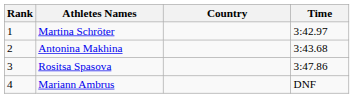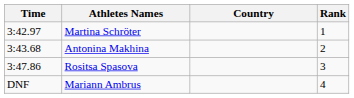 <table class="wikitable">
 <tr>
-<th width=25>Rank</th>
+<th width=75>Time</th>
 <th width=175>Athletes Names</th>
 <th width=175>Country</th>
-<th width=75>Time</th>
+<th width=25>Rank</th>
 </tr>
 <tr>
-<td>1</td>
+<td>3:42.97</td>
 <td><a href='#'>Martina Schröter</a></td>
 <td></td>
-<td>3:42.97</td>
+<td>1</td>
 </tr>
 <tr>
-<td>2</td>
+<td>3:43.68</td>
 <td><a href='#'>Antonina Makhina</a></td>
 <td></td>
-<td>3:43.68</td>
+<td>2</td>
 </tr>
 <tr>
-<td>3</td>
+<td>3:47.86</td>
 <td><a href='#'>Rositsa Spasova</a></td>
 <td></td>
-<td>3:47.86</td>
+<td>3</td>
 </tr>
 <tr>
-<td>4</td>
+<td>DNF</td>
 <td><a href='#'>Mariann Ambrus</a></td>
 <td></td>
-<td>DNF</td>
+<td>4</td>
 </tr>
 </table>
